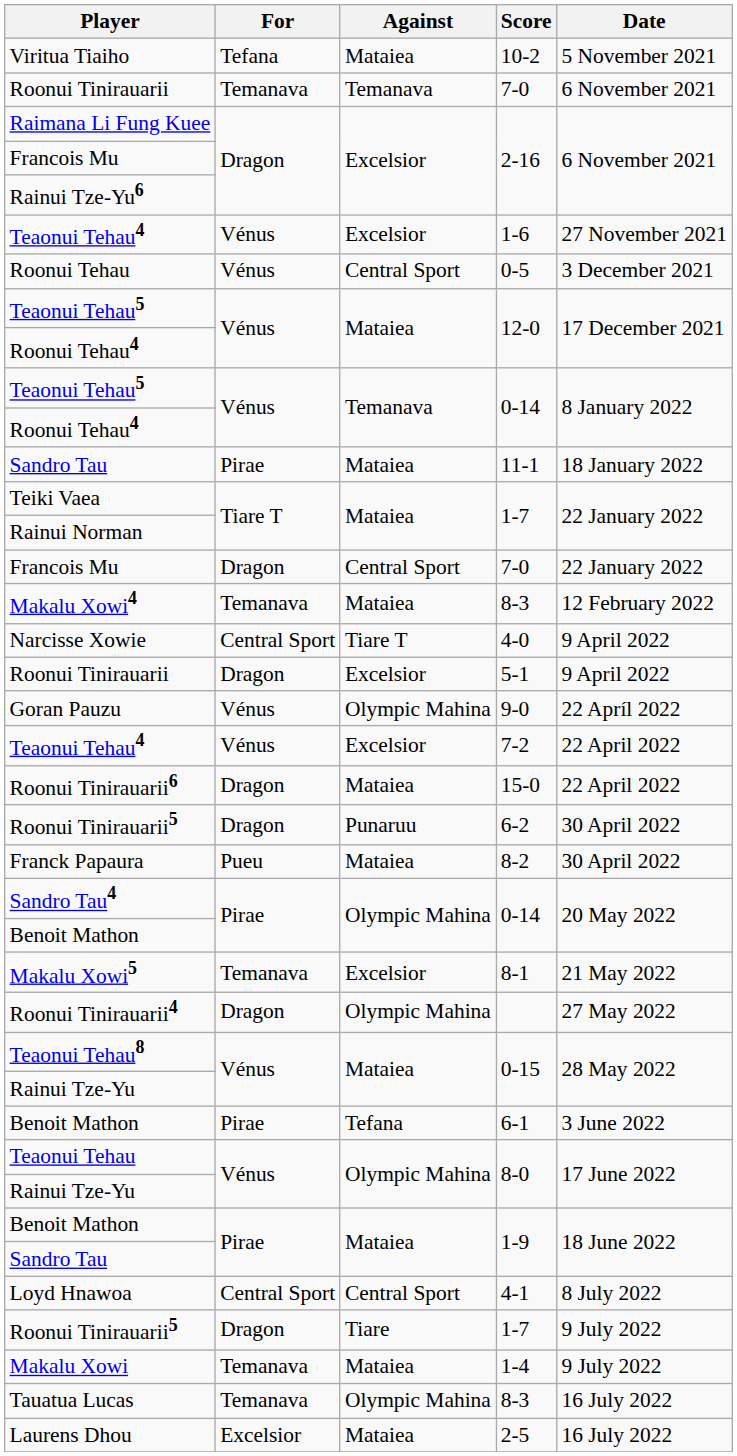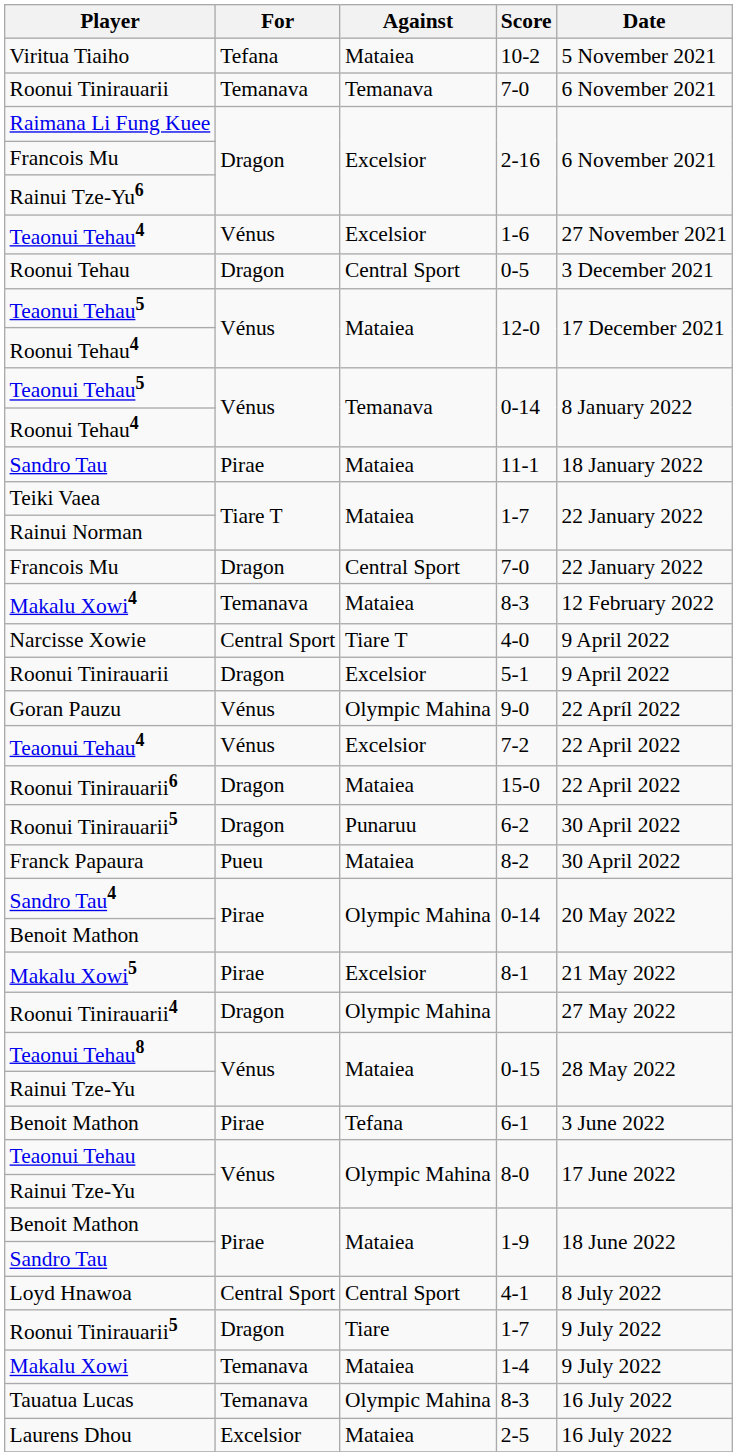 <table class="wikitable">
 <tr>
 <th>Player</th>
 <th>For</th>
 <th>Against</th>
 <th>Score</th>
 <th>Date</th>
 </tr>
 <tr>
 <td> Viritua Tiaiho</td>
 <td>Tefana</td>
 <td>Mataiea</td>
 <td>10-2</td>
 <td>5 November 2021</td>
 </tr>
 <tr>
 <td> Roonui Tinirauarii</td>
 <td>Temanava</td>
 <td>Temanava</td>
 <td>7-0</td>
 <td>6 November 2021</td>
 </tr>
 <tr>
 <td> <a href='#'>Raimana Li Fung Kuee</a></td>
 <td rowspan=3>Dragon</td>
 <td rowspan=3>Excelsior</td>
 <td rowspan=3>2-16</td>
 <td rowspan=3>6 November 2021</td>
 </tr>
 <tr>
 <td> Francois Mu</td>
 </tr>
 <tr>
 <td> Rainui Tze-Yu<sup><strong>6</strong></sup></td>
 </tr>
 <tr>
 <td> <a href='#'>Teaonui Tehau</a><sup><strong>4</strong></sup></td>
 <td>Vénus</td>
 <td>Excelsior</td>
 <td>1-6</td>
 <td>27 November 2021</td>
 </tr>
 <tr>
 <td> Roonui Tehau</td>
-<td>Vénus</td>
+<td>Dragon</td>
 <td>Central Sport</td>
 <td>0-5</td>
 <td>3 December 2021</td>
 </tr>
 <tr>
 <td> <a href='#'>Teaonui Tehau</a><sup><strong>5</strong></sup></td>
 <td rowspan=2>Vénus</td>
 <td rowspan=2>Mataiea</td>
 <td rowspan=2>12-0</td>
 <td rowspan=2>17 December 2021</td>
 </tr>
 <tr>
 <td> Roonui Tehau<sup><strong>4</strong></sup></td>
 </tr>
 <tr>
 <td> <a href='#'>Teaonui Tehau</a><sup><strong>5</strong></sup></td>
 <td rowspan=2>Vénus</td>
 <td rowspan=2>Temanava</td>
 <td rowspan=2>0-14</td>
 <td rowspan=2>8 January 2022</td>
 </tr>
 <tr>
 <td> Roonui Tehau<sup><strong>4</strong></sup></td>
 </tr>
 <tr>
 <td> <a href='#'>Sandro Tau</a></td>
 <td>Pirae</td>
 <td>Mataiea</td>
 <td>11-1</td>
 <td>18 January 2022</td>
 </tr>
 <tr>
 <td> Teiki Vaea</td>
 <td rowspan=2>Tiare T</td>
 <td rowspan=2>Mataiea</td>
 <td rowspan=2>1-7</td>
 <td rowspan=2>22 January 2022</td>
 </tr>
 <tr>
 <td> Rainui Norman</td>
 </tr>
 <tr>
 <td> Francois Mu</td>
 <td>Dragon</td>
 <td>Central Sport</td>
 <td>7-0</td>
 <td>22 January 2022</td>
 </tr>
 <tr>
 <td> <a href='#'>Makalu Xowi</a><sup><strong>4</strong></sup></td>
 <td>Temanava</td>
 <td>Mataiea</td>
 <td>8-3</td>
 <td>12 February 2022</td>
 </tr>
 <tr>
 <td> Narcisse Xowie</td>
 <td>Central Sport</td>
 <td>Tiare T</td>
 <td>4-0</td>
 <td>9 April 2022</td>
 </tr>
 <tr>
 <td> Roonui Tinirauarii</td>
 <td>Dragon</td>
 <td>Excelsior</td>
 <td>5-1</td>
 <td>9 April 2022</td>
 </tr>
 <tr>
 <td> Goran Pauzu</td>
 <td>Vénus</td>
 <td>Olympic Mahina</td>
 <td>9-0</td>
 <td>22 Apríl 2022</td>
 </tr>
 <tr>
 <td> <a href='#'>Teaonui Tehau</a><sup><strong>4</strong></sup></td>
 <td>Vénus</td>
 <td>Excelsior</td>
 <td>7-2</td>
 <td>22 April 2022</td>
 </tr>
 <tr>
 <td> Roonui Tinirauarii<sup><strong>6</strong></sup></td>
 <td>Dragon</td>
 <td>Mataiea</td>
 <td>15-0</td>
 <td>22 April 2022</td>
 </tr>
 <tr>
 <td> Roonui Tinirauarii<sup><strong>5</strong></sup></td>
 <td>Dragon</td>
 <td>Punaruu</td>
 <td>6-2</td>
 <td>30 April 2022</td>
 </tr>
 <tr>
 <td> Franck Papaura</td>
 <td>Pueu</td>
 <td>Mataiea</td>
 <td>8-2</td>
 <td>30 April 2022</td>
 </tr>
 <tr>
 <td> <a href='#'>Sandro Tau</a><sup><strong>4</strong></sup></td>
 <td rowspan=2>Pirae</td>
 <td rowspan=2>Olympic Mahina</td>
 <td rowspan=2>0-14</td>
 <td rowspan=2>20 May 2022</td>
 </tr>
 <tr>
 <td> Benoit Mathon</td>
 </tr>
 <tr>
 <td> <a href='#'>Makalu Xowi</a><sup><strong>5</strong></sup></td>
-<td>Temanava</td>
+<td>Pirae</td>
 <td>Excelsior</td>
 <td>8-1</td>
 <td>21 May 2022</td>
 </tr>
 <tr>
 <td> Roonui Tinirauarii<sup><strong>4</strong></sup></td>
 <td>Dragon</td>
 <td>Olympic Mahina</td>
 <td></td>
 <td>27 May 2022</td>
 </tr>
 <tr>
 <td> <a href='#'>Teaonui Tehau</a><sup><strong>8</strong></sup></td>
 <td rowspan=2>Vénus</td>
 <td rowspan=2>Mataiea</td>
 <td rowspan=2>0-15</td>
 <td rowspan=2>28 May 2022</td>
 </tr>
 <tr>
 <td> Rainui Tze-Yu</td>
 </tr>
 <tr>
 <td> Benoit Mathon</td>
 <td>Pirae</td>
 <td>Tefana</td>
 <td>6-1</td>
 <td>3 June 2022</td>
 </tr>
 <tr>
 <td> <a href='#'>Teaonui Tehau</a></td>
 <td rowspan=2>Vénus</td>
 <td rowspan=2>Olympic Mahina</td>
 <td rowspan=2>8-0</td>
 <td rowspan=2>17 June 2022</td>
 </tr>
 <tr>
 <td> Rainui Tze-Yu</td>
 </tr>
 <tr>
 <td> Benoit Mathon</td>
 <td rowspan=2>Pirae</td>
 <td rowspan=2>Mataiea</td>
 <td rowspan=2>1-9</td>
 <td rowspan=2>18 June 2022</td>
 </tr>
 <tr>
 <td> <a href='#'>Sandro Tau</a></td>
 </tr>
 <tr>
 <td> Loyd Hnawoa</td>
 <td>Central Sport</td>
 <td>Central Sport</td>
 <td>4-1</td>
 <td>8 July 2022</td>
 </tr>
 <tr>
 <td> Roonui Tinirauarii<sup><strong>5</strong></sup></td>
 <td>Dragon</td>
 <td>Tiare</td>
 <td>1-7</td>
 <td>9 July 2022</td>
 </tr>
 <tr>
 <td> <a href='#'>Makalu Xowi</a></td>
 <td>Temanava</td>
 <td>Mataiea</td>
 <td>1-4</td>
 <td>9 July 2022</td>
 </tr>
 <tr>
 <td> Tauatua Lucas</td>
 <td>Temanava</td>
 <td>Olympic Mahina</td>
 <td>8-3</td>
 <td>16 July 2022</td>
 </tr>
 <tr>
 <td> Laurens Dhou</td>
 <td>Excelsior</td>
 <td>Mataiea</td>
 <td>2-5</td>
 <td>16 July 2022</td>
 </tr>
 </table>
